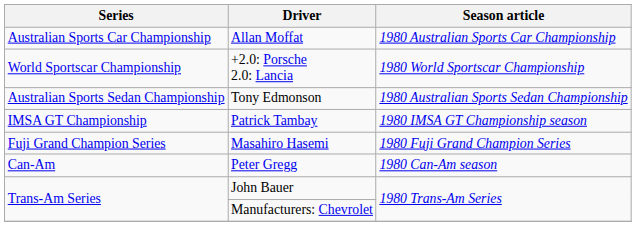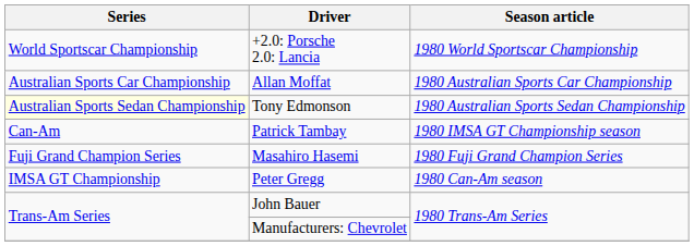 <table class="wikitable" style="font-size: 87%;">
 <tr>
 <th>Series</th>
 <th>Driver</th>
 <th>Season article</th>
 </tr>
 <tr>
+<td><a href='#'>World Sportscar Championship</a></td>
+<td>+2.0:  <a href='#'>Porsche</a><br>2.0:  <a href='#'>Lancia</a></td>
+<td><em><a href='#'>1980 World Sportscar Championship</a></em></td>
+</tr>
+<tr>
 <td><a href='#'>Australian Sports Car Championship</a></td>
 <td> <a href='#'>Allan Moffat</a></td>
 <td><em><a href='#'>1980 Australian Sports Car Championship</a></em></td>
 </tr>
 <tr>
-<td><a href='#'>World Sportscar Championship</a></td>
-<td>+2.0:  <a href='#'>Porsche</a><br>2.0:  <a href='#'>Lancia</a></td>
-<td><em><a href='#'>1980 World Sportscar Championship</a></em></td>
-</tr>
-<tr>
-<td><a href='#'>Australian Sports Sedan Championship</a></td>
+<td style="background: lightyellow;"><a href='#'>Australian Sports Sedan Championship</a></td>
 <td> Tony Edmonson</td>
 <td><em><a href='#'>1980 Australian Sports Sedan Championship</a></em></td>
 </tr>
 <tr>
-<td><a href='#'>IMSA GT Championship</a></td>
+<td><a href='#'>Can-Am</a></td>
 <td> <a href='#'>Patrick Tambay</a></td>
 <td><em><a href='#'>1980 IMSA GT Championship season</a></em></td>
 </tr>
 <tr>
 <td><a href='#'>Fuji Grand Champion Series</a></td>
 <td> <a href='#'>Masahiro Hasemi</a></td>
 <td><em><a href='#'>1980 Fuji Grand Champion Series</a></em></td>
 </tr>
 <tr>
-<td><a href='#'>Can-Am</a></td>
+<td><a href='#'>IMSA GT Championship</a></td>
 <td> <a href='#'>Peter Gregg</a></td>
 <td><em><a href='#'>1980 Can-Am season</a></em></td>
 </tr>
 <tr>
 <td rowspan="2"><a href='#'>Trans-Am Series</a></td>
 <td> John Bauer</td>
 <td rowspan="2"><em><a href='#'>1980 Trans-Am Series</a></em></td>
 </tr>
 <tr>
 <td>Manufacturers:  <a href='#'>Chevrolet</a></td>
 </tr>
 <tr>
 </tr>
 </table>
